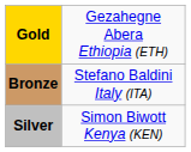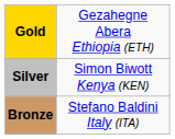 <table class="wikitable" style=" text-align:center; font-size:110%;" width="35%">
 <tr>
 <td bgcolor="gold"><strong>Gold</strong></td>
 <td> <a href='#'>Gezahegne Abera</a><br><em><a href='#'>Ethiopia</a> <small>(ETH)</small></em></td>
 </tr>
 <tr>
+<td bgcolor="silver"><strong>Silver</strong></td>
+<td> <a href='#'>Simon Biwott</a><br><em><a href='#'>Kenya</a> <small>(KEN)</small></em></td>
+</tr>
+<tr>
 <td bgcolor="CC9966"><strong>Bronze</strong></td>
 <td> <a href='#'>Stefano Baldini</a><br><em><a href='#'>Italy</a> <small>(ITA)</small></em></td>
 </tr>
-<tr>
-<td bgcolor="silver"><strong>Silver</strong></td>
-<td> <a href='#'>Simon Biwott</a><br><em><a href='#'>Kenya</a> <small>(KEN)</small></em></td>
-</tr>
 </table>
